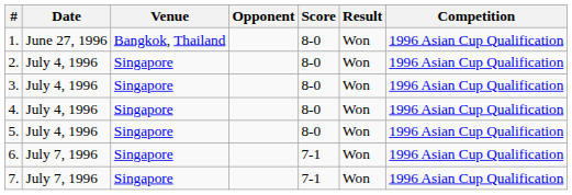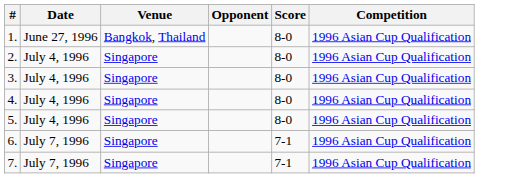 <table class="wikitable">
 <tr>
 <th>#</th>
 <th>Date</th>
 <th>Venue</th>
 <th>Opponent</th>
 <th>Score</th>
-<th>Result</th>
 <th>Competition</th>
 </tr>
 <tr>
 <td>1.</td>
 <td>June 27, 1996</td>
 <td><a href='#'>Bangkok</a>, <a href='#'>Thailand</a></td>
 <td></td>
 <td>8-0</td>
-<td>Won</td>
 <td><a href='#'>1996 Asian Cup Qualification</a></td>
 </tr>
 <tr>
 <td>2.</td>
 <td>July 4, 1996</td>
 <td><a href='#'>Singapore</a></td>
 <td></td>
 <td>8-0</td>
-<td>Won</td>
 <td><a href='#'>1996 Asian Cup Qualification</a></td>
 </tr>
 <tr>
 <td>3.</td>
 <td>July 4, 1996</td>
 <td><a href='#'>Singapore</a></td>
 <td></td>
 <td>8-0</td>
-<td>Won</td>
 <td><a href='#'>1996 Asian Cup Qualification</a></td>
 </tr>
 <tr>
 <td>4.</td>
 <td>July 4, 1996</td>
 <td><a href='#'>Singapore</a></td>
 <td></td>
 <td>8-0</td>
-<td>Won</td>
 <td><a href='#'>1996 Asian Cup Qualification</a></td>
 </tr>
 <tr>
 <td>5.</td>
 <td>July 4, 1996</td>
 <td><a href='#'>Singapore</a></td>
 <td></td>
 <td>8-0</td>
-<td>Won</td>
 <td><a href='#'>1996 Asian Cup Qualification</a></td>
 </tr>
 <tr>
 <td>6.</td>
 <td>July 7, 1996</td>
 <td><a href='#'>Singapore</a></td>
 <td></td>
 <td>7-1</td>
-<td>Won</td>
 <td><a href='#'>1996 Asian Cup Qualification</a></td>
 </tr>
 <tr>
 <td>7.</td>
 <td>July 7, 1996</td>
 <td><a href='#'>Singapore</a></td>
 <td></td>
 <td>7-1</td>
-<td>Won</td>
 <td><a href='#'>1996 Asian Cup Qualification</a></td>
 </tr>
 </table>
